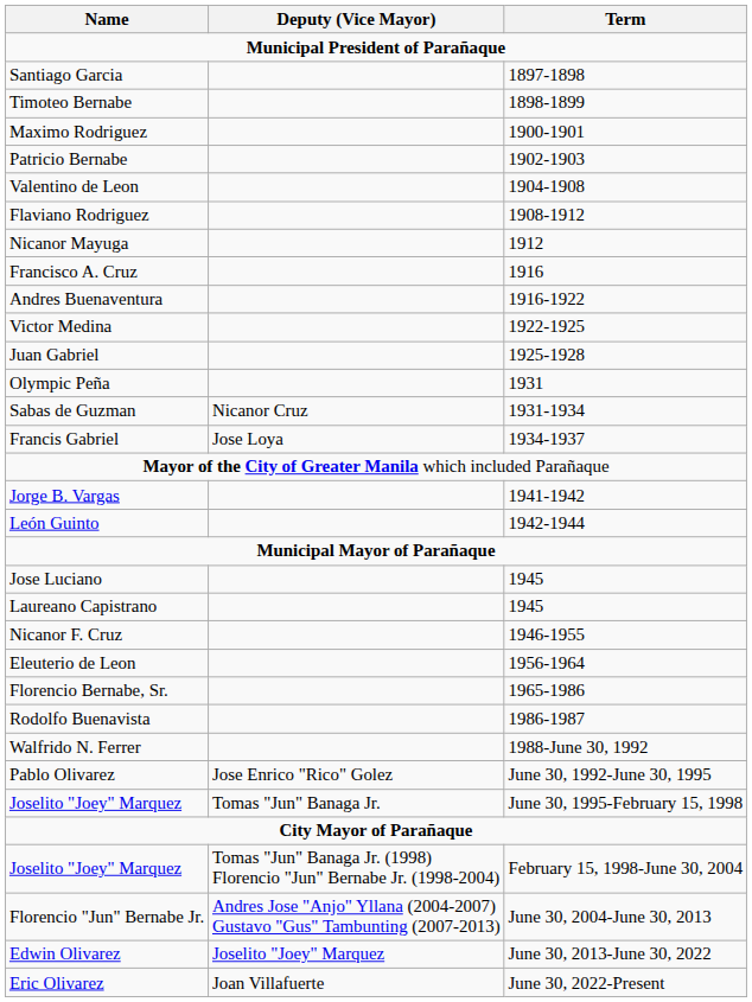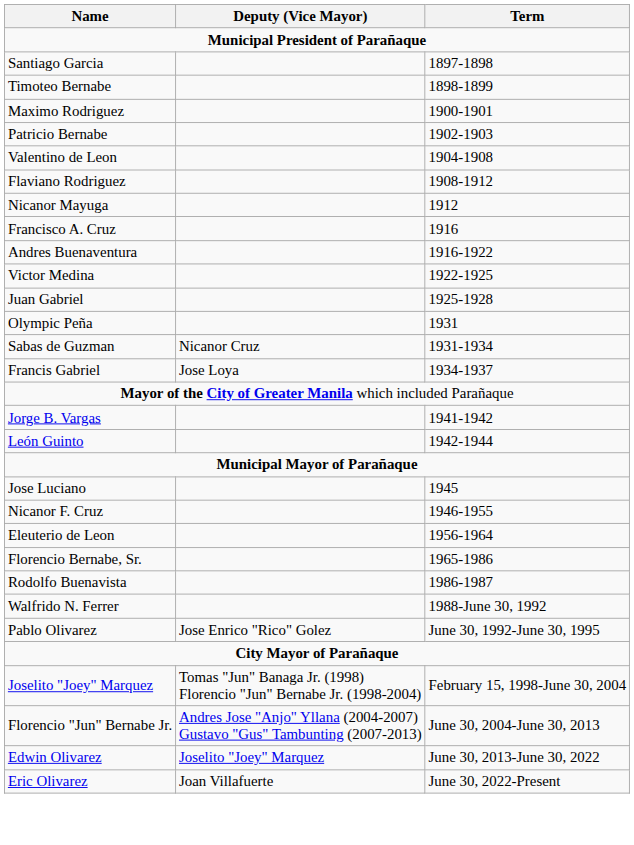 <table class=wikitable>
 <tr>
 <th>Name</th>
 <th>Deputy (Vice Mayor)</th>
 <th>Term</th>
 </tr>
 <tr>
 <td colspan="3" align="center"><strong>Municipal President of Parañaque</strong></td>
 </tr>
 <tr>
 <td>Santiago Garcia</td>
 <td></td>
 <td>1897-1898</td>
 </tr>
 <tr>
 <td>Timoteo Bernabe</td>
 <td></td>
 <td>1898-1899</td>
 </tr>
 <tr>
 <td>Maximo Rodriguez</td>
 <td></td>
 <td>1900-1901</td>
 </tr>
 <tr>
 <td>Patricio Bernabe</td>
 <td></td>
 <td>1902-1903</td>
 </tr>
 <tr>
 <td>Valentino de Leon</td>
 <td></td>
 <td>1904-1908</td>
 </tr>
 <tr>
 <td>Flaviano Rodriguez</td>
 <td></td>
 <td>1908-1912</td>
 </tr>
 <tr>
 <td>Nicanor Mayuga</td>
 <td></td>
 <td>1912</td>
 </tr>
 <tr>
 <td>Francisco A. Cruz</td>
 <td></td>
 <td>1916</td>
 </tr>
 <tr>
 <td>Andres Buenaventura</td>
 <td></td>
 <td>1916-1922</td>
 </tr>
 <tr>
 <td>Victor Medina</td>
 <td></td>
 <td>1922-1925</td>
 </tr>
 <tr>
 <td>Juan Gabriel</td>
 <td></td>
 <td>1925-1928</td>
 </tr>
 <tr>
 <td>Olympic Peña</td>
 <td></td>
 <td>1931</td>
 </tr>
 <tr>
 <td>Sabas de Guzman</td>
 <td>Nicanor Cruz</td>
 <td>1931-1934</td>
 </tr>
 <tr>
 <td>Francis Gabriel</td>
 <td>Jose Loya</td>
 <td>1934-1937</td>
 </tr>
 <tr>
 <td colspan="3" align="center"><strong>Mayor of the <a href='#'>City of Greater Manila</a></strong> which included Parañaque</td>
 </tr>
 <tr>
 <td><a href='#'>Jorge B. Vargas</a></td>
 <td></td>
 <td>1941-1942</td>
 </tr>
 <tr>
 <td><a href='#'>León Guinto</a></td>
 <td></td>
 <td>1942-1944</td>
 </tr>
 <tr>
 <td colspan="3" align="center"><strong>Municipal Mayor of Parañaque</strong></td>
 </tr>
 <tr>
 <td>Jose Luciano</td>
 <td></td>
 <td>1945</td>
 </tr>
 <tr>
-<td>Laureano Capistrano</td>
-<td></td>
-<td>1945</td>
-</tr>
-<tr>
 <td>Nicanor F. Cruz</td>
 <td></td>
 <td>1946-1955</td>
 </tr>
 <tr>
 <td>Eleuterio de Leon</td>
 <td></td>
 <td>1956-1964</td>
 </tr>
 <tr>
 <td>Florencio Bernabe, Sr.</td>
 <td></td>
 <td>1965-1986</td>
 </tr>
 <tr>
 <td>Rodolfo Buenavista</td>
 <td></td>
 <td>1986-1987 </td>
 </tr>
 <tr>
 <td>Walfrido N. Ferrer</td>
 <td></td>
 <td>1988-June 30, 1992</td>
 </tr>
 <tr>
 <td>Pablo Olivarez</td>
 <td>Jose Enrico "Rico" Golez</td>
 <td>June 30, 1992-June 30, 1995</td>
 </tr>
 <tr>
-<td><a href='#'>Joselito "Joey" Marquez</a></td>
-<td>Tomas "Jun" Banaga Jr.</td>
-<td>June 30, 1995-February 15, 1998</td>
-</tr>
-<tr>
 <td colspan="3" align="center"><strong>City Mayor of Parañaque</strong></td>
 </tr>
 <tr>
 <td><a href='#'>Joselito "Joey" Marquez</a></td>
 <td>Tomas "Jun" Banaga Jr. (1998)<br>Florencio "Jun" Bernabe Jr. (1998-2004)</td>
 <td>February 15, 1998-June 30, 2004</td>
 </tr>
 <tr>
 <td>Florencio "Jun" Bernabe Jr.</td>
 <td><a href='#'>Andres Jose "Anjo" Yllana</a> (2004-2007)<br><a href='#'>Gustavo "Gus" Tambunting</a> (2007-2013)</td>
 <td>June 30, 2004-June 30, 2013</td>
 </tr>
 <tr>
 <td><a href='#'>Edwin Olivarez</a></td>
 <td><a href='#'>Joselito "Joey" Marquez</a></td>
 <td>June 30, 2013-June 30, 2022</td>
 </tr>
 <tr>
 <td><a href='#'>Eric Olivarez</a></td>
 <td>Joan Villafuerte</td>
 <td>June 30, 2022-Present</td>
 </tr>
 </table>
